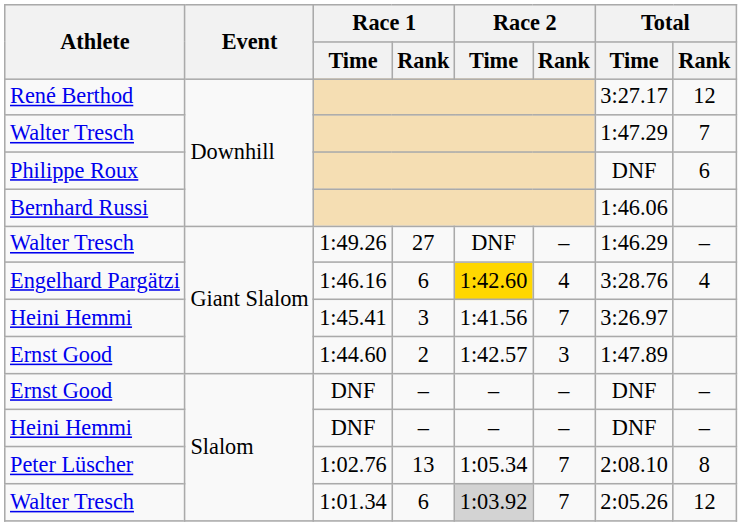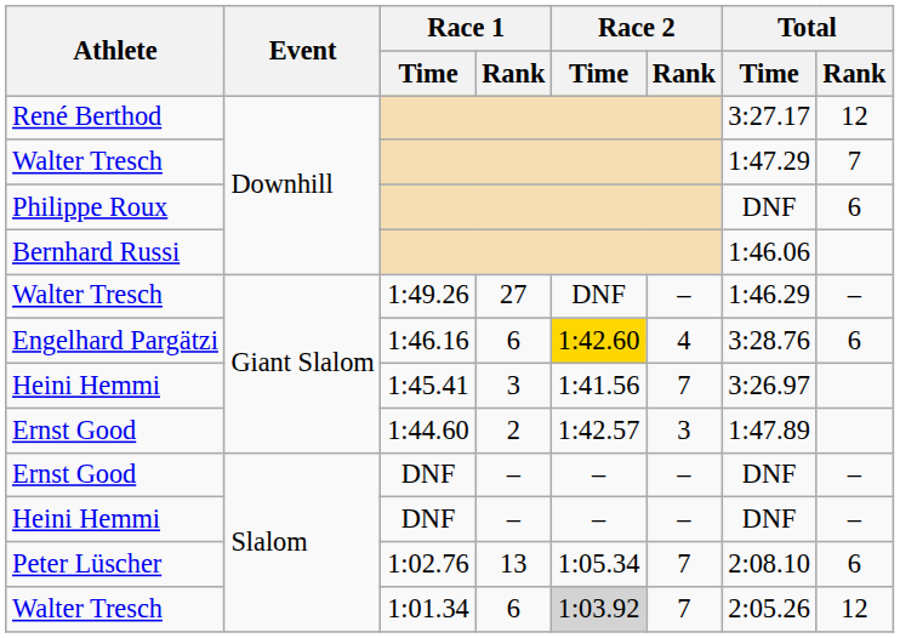 <table class="wikitable" style="font-size:90%">
 <tr>
 <th rowspan="2">Athlete</th>
 <th rowspan="2">Event</th>
 <th colspan="2">Race 1</th>
 <th colspan="2">Race 2</th>
 <th colspan="2">Total</th>
 </tr>
 <tr>
 <th>Time</th>
 <th>Rank</th>
 <th>Time</th>
 <th>Rank</th>
 <th>Time</th>
 <th>Rank</th>
 </tr>
 <tr>
 <td><a href='#'>René Berthod</a></td>
 <td rowspan="4">Downhill</td>
 <td colspan="4" bgcolor="wheat"></td>
 <td align="center">3:27.17</td>
 <td align="center">12</td>
 </tr>
 <tr>
 <td><a href='#'>Walter Tresch</a></td>
 <td colspan="4" bgcolor="wheat"></td>
 <td align="center">1:47.29</td>
 <td align="center">7</td>
 </tr>
 <tr>
 <td><a href='#'>Philippe Roux</a></td>
 <td colspan="4" bgcolor="wheat"></td>
 <td align="center">DNF</td>
 <td align="center">6</td>
 </tr>
 <tr>
 <td><a href='#'>Bernhard Russi</a></td>
 <td colspan="4" bgcolor="wheat"></td>
 <td align="center">1:46.06</td>
 <td align="center"></td>
 </tr>
 <tr>
 <td><a href='#'>Walter Tresch</a></td>
 <td rowspan="4">Giant Slalom</td>
 <td align="center">1:49.26</td>
 <td align="center">27</td>
 <td align="center">DNF</td>
 <td align="center">–</td>
 <td align="center">1:46.29</td>
 <td align="center">–</td>
 </tr>
 <tr>
 <td><a href='#'>Engelhard Pargätzi</a></td>
 <td align="center">1:46.16</td>
 <td align="center">6</td>
 <td align="center" style="background: gold;">1:42.60</td>
 <td align="center">4</td>
 <td align="center">3:28.76</td>
-<td align="center">4</td>
+<td align="center">6</td>
 </tr>
 <tr>
 <td><a href='#'>Heini Hemmi</a></td>
 <td align="center">1:45.41</td>
 <td align="center">3</td>
 <td align="center">1:41.56</td>
 <td align="center">7</td>
 <td align="center">3:26.97</td>
 <td align="center"></td>
 </tr>
 <tr>
 <td><a href='#'>Ernst Good</a></td>
 <td align="center">1:44.60</td>
 <td align="center">2</td>
 <td align="center">1:42.57</td>
 <td align="center">3</td>
 <td align="center">1:47.89</td>
 <td align="center"></td>
 </tr>
 <tr>
 <td><a href='#'>Ernst Good</a></td>
 <td rowspan="4">Slalom</td>
 <td align="center">DNF</td>
 <td align="center">–</td>
 <td align="center">–</td>
 <td align="center">–</td>
 <td align="center">DNF</td>
 <td align="center">–</td>
 </tr>
 <tr>
 <td><a href='#'>Heini Hemmi</a></td>
 <td align="center">DNF</td>
 <td align="center">–</td>
 <td align="center">–</td>
 <td align="center">–</td>
 <td align="center">DNF</td>
 <td align="center">–</td>
 </tr>
 <tr>
 <td><a href='#'>Peter Lüscher</a></td>
 <td align="center">1:02.76</td>
 <td align="center">13</td>
 <td align="center">1:05.34</td>
 <td align="center">7</td>
 <td align="center">2:08.10</td>
-<td align="center">8</td>
+<td align="center">6</td>
 </tr>
 <tr>
 <td><a href='#'>Walter Tresch</a></td>
 <td align="center">1:01.34</td>
 <td align="center">6</td>
 <td align="center" style="background: lightgrey;">1:03.92</td>
 <td align="center">7</td>
 <td align="center">2:05.26</td>
 <td align="center">12</td>
 </tr>
 </table>
